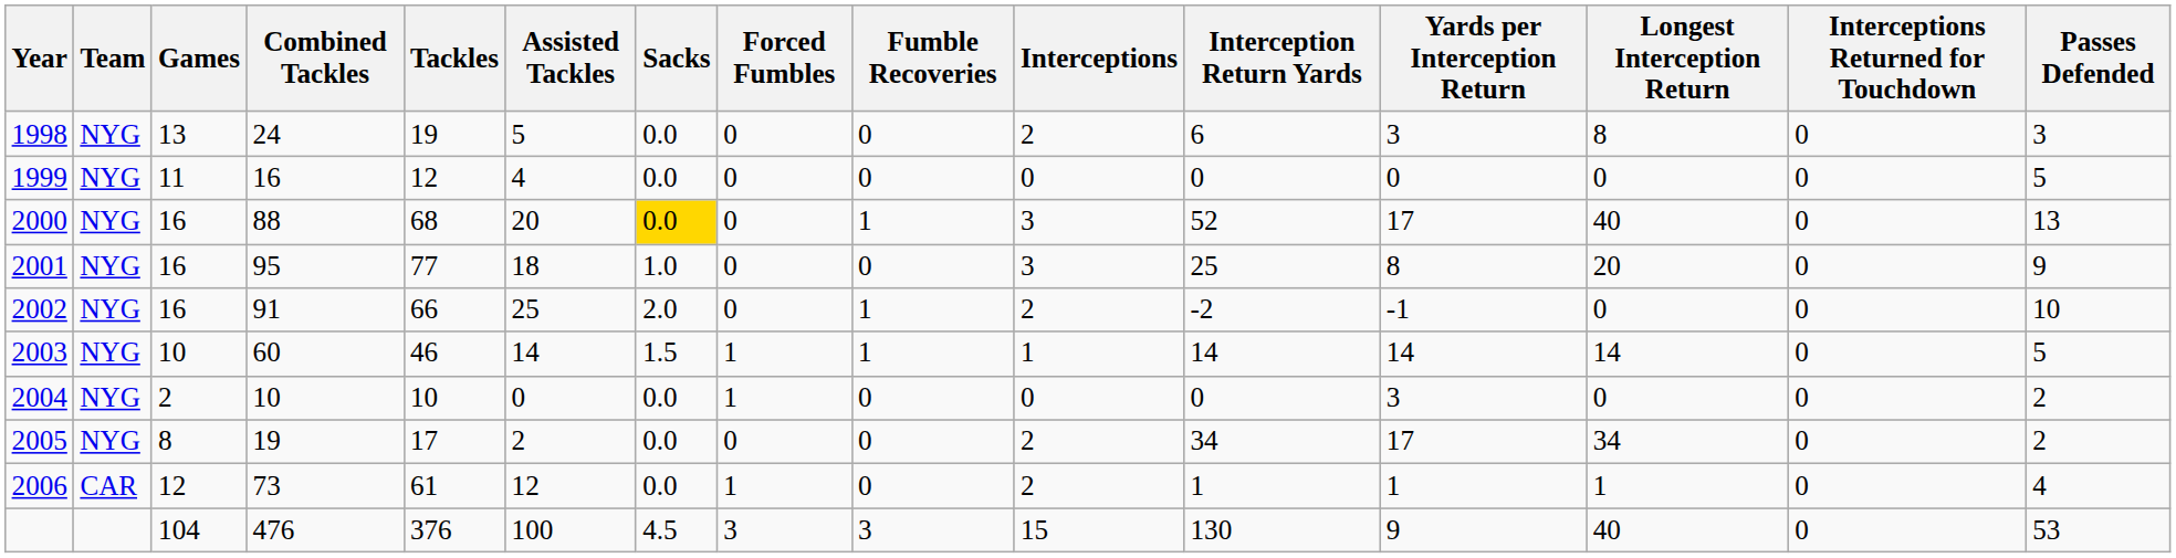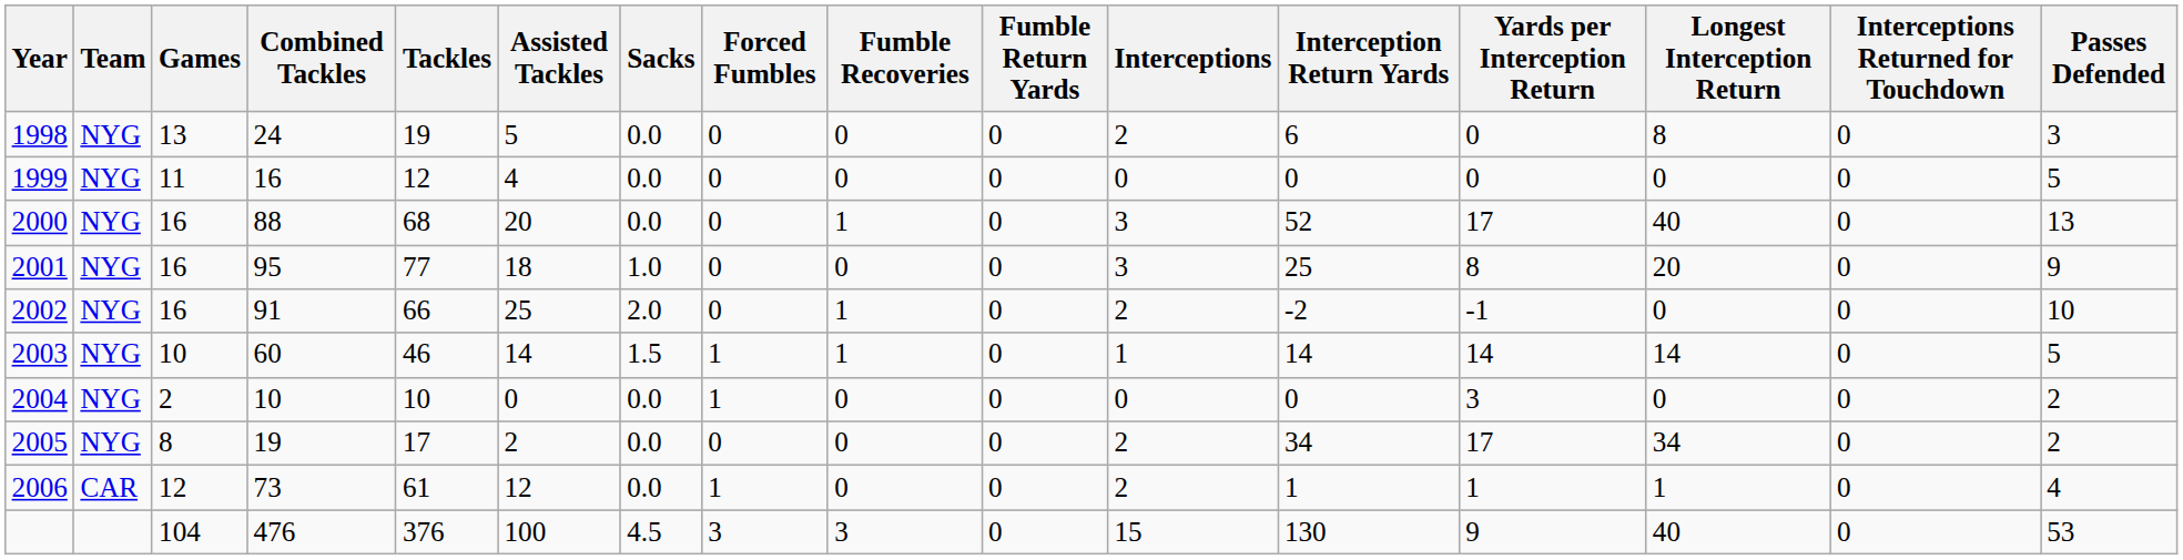 <table class="wikitable">
 <tr>
 <th>Year</th>
 <th>Team</th>
 <th>Games</th>
 <th>Combined Tackles</th>
 <th>Tackles</th>
 <th>Assisted Tackles</th>
 <th>Sacks</th>
 <th>Forced Fumbles</th>
 <th>Fumble Recoveries</th>
+<th>Fumble Return Yards</th>
 <th>Interceptions</th>
 <th>Interception Return Yards</th>
 <th>Yards per Interception Return</th>
 <th>Longest Interception Return</th>
 <th>Interceptions Returned for Touchdown</th>
 <th>Passes Defended</th>
 </tr>
 <tr>
 <td><a href='#'>1998</a></td>
 <td><a href='#'>NYG</a></td>
 <td>13</td>
 <td>24</td>
 <td>19</td>
 <td>5</td>
 <td>0.0</td>
 <td>0</td>
 <td>0</td>
+<td>0</td>
 <td>2</td>
 <td>6</td>
-<td>3</td>
+<td>0</td>
 <td>8</td>
 <td>0</td>
 <td>3</td>
 </tr>
 <tr>
 <td><a href='#'>1999</a></td>
 <td><a href='#'>NYG</a></td>
 <td>11</td>
 <td>16</td>
 <td>12</td>
 <td>4</td>
 <td>0.0</td>
 <td>0</td>
 <td>0</td>
 <td>0</td>
 <td>0</td>
 <td>0</td>
 <td>0</td>
 <td>0</td>
+<td>0</td>
 <td>5</td>
 </tr>
 <tr>
 <td><a href='#'>2000</a></td>
 <td><a href='#'>NYG</a></td>
 <td>16</td>
 <td>88</td>
 <td>68</td>
 <td>20</td>
-<td style="background: gold;">0.0</td>
+<td>0.0</td>
 <td>0</td>
 <td>1</td>
+<td>0</td>
 <td>3</td>
 <td>52</td>
 <td>17</td>
 <td>40</td>
 <td>0</td>
 <td>13</td>
 </tr>
 <tr>
 <td><a href='#'>2001</a></td>
 <td><a href='#'>NYG</a></td>
 <td>16</td>
 <td>95</td>
 <td>77</td>
 <td>18</td>
 <td>1.0</td>
+<td>0</td>
 <td>0</td>
 <td>0</td>
 <td>3</td>
 <td>25</td>
 <td>8</td>
 <td>20</td>
 <td>0</td>
 <td>9</td>
 </tr>
 <tr>
 <td><a href='#'>2002</a></td>
 <td><a href='#'>NYG</a></td>
 <td>16</td>
 <td>91</td>
 <td>66</td>
 <td>25</td>
 <td>2.0</td>
 <td>0</td>
 <td>1</td>
+<td>0</td>
 <td>2</td>
 <td>-2</td>
 <td>-1</td>
 <td>0</td>
 <td>0</td>
 <td>10</td>
 </tr>
 <tr>
 <td><a href='#'>2003</a></td>
 <td><a href='#'>NYG</a></td>
 <td>10</td>
 <td>60</td>
 <td>46</td>
 <td>14</td>
 <td>1.5</td>
 <td>1</td>
 <td>1</td>
+<td>0</td>
 <td>1</td>
 <td>14</td>
 <td>14</td>
 <td>14</td>
 <td>0</td>
 <td>5</td>
 </tr>
 <tr>
 <td><a href='#'>2004</a></td>
 <td><a href='#'>NYG</a></td>
 <td>2</td>
 <td>10</td>
 <td>10</td>
 <td>0</td>
 <td>0.0</td>
 <td>1</td>
 <td>0</td>
 <td>0</td>
 <td>0</td>
+<td>0</td>
 <td>3</td>
 <td>0</td>
 <td>0</td>
 <td>2</td>
 </tr>
 <tr>
 <td><a href='#'>2005</a></td>
 <td><a href='#'>NYG</a></td>
 <td>8</td>
 <td>19</td>
 <td>17</td>
 <td>2</td>
 <td>0.0</td>
+<td>0</td>
 <td>0</td>
 <td>0</td>
 <td>2</td>
 <td>34</td>
 <td>17</td>
 <td>34</td>
 <td>0</td>
 <td>2</td>
 </tr>
 <tr>
 <td><a href='#'>2006</a></td>
 <td><a href='#'>CAR</a></td>
 <td>12</td>
 <td>73</td>
 <td>61</td>
 <td>12</td>
 <td>0.0</td>
 <td>1</td>
 <td>0</td>
+<td>0</td>
 <td>2</td>
 <td>1</td>
 <td>1</td>
 <td>1</td>
 <td>0</td>
 <td>4</td>
 </tr>
 <tr>
 <td></td>
 <td></td>
 <td>104</td>
 <td>476</td>
 <td>376</td>
 <td>100</td>
 <td>4.5</td>
 <td>3</td>
 <td>3</td>
+<td>0</td>
 <td>15</td>
 <td>130</td>
 <td>9</td>
 <td>40</td>
 <td>0</td>
 <td>53</td>
 </tr>
 </table>
